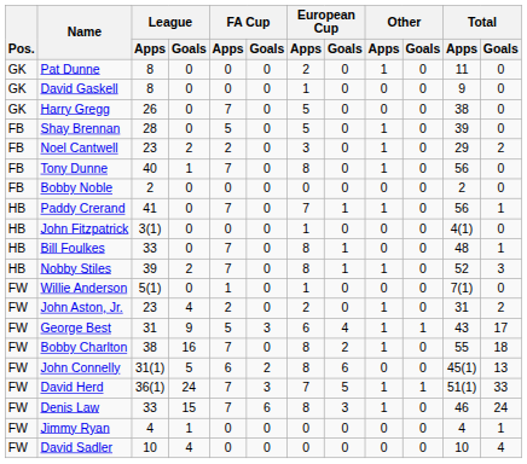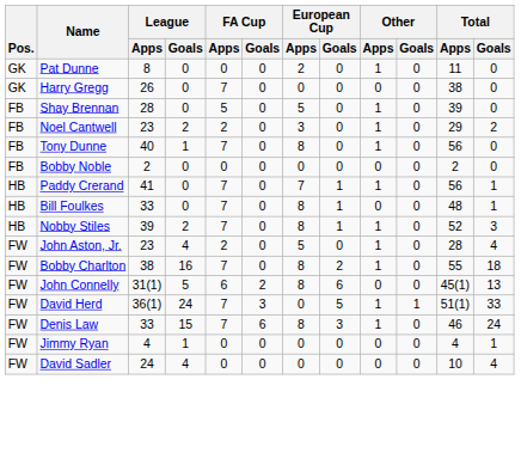 <table class="wikitable" style="text-align:center">
 <tr>
 <th rowspan="2" valign="bottom">Pos.</th>
 <th rowspan="2">Name</th>
 <th colspan="2" width="85">League</th>
 <th colspan="2" width="85">FA Cup</th>
 <th colspan="2" width="85">European Cup</th>
 <th colspan="2" width="85">Other</th>
 <th colspan="2" width="85">Total</th>
 </tr>
 <tr>
 <th>Apps</th>
 <th>Goals</th>
 <th>Apps</th>
 <th>Goals</th>
 <th>Apps</th>
 <th>Goals</th>
 <th>Apps</th>
 <th>Goals</th>
 <th>Apps</th>
 <th>Goals</th>
 </tr>
 <tr>
 <td align="left">GK</td>
 <td align="left"> <a href='#'>Pat Dunne</a></td>
 <td>8</td>
 <td>0</td>
 <td>0</td>
 <td>0</td>
 <td>2</td>
 <td>0</td>
 <td>1</td>
 <td>0</td>
 <td>11</td>
 <td>0</td>
 </tr>
 <tr>
 <td align="left">GK</td>
-<td align="left"> <a href='#'>David Gaskell</a></td>
-<td>8</td>
-<td>0</td>
-<td>0</td>
-<td>0</td>
-<td>1</td>
-<td>0</td>
-<td>0</td>
-<td>0</td>
-<td>9</td>
-<td>0</td>
-</tr>
-<tr>
-<td align="left">GK</td>
 <td align="left"> <a href='#'>Harry Gregg</a></td>
 <td>26</td>
 <td>0</td>
 <td>7</td>
 <td>0</td>
-<td>5</td>
+<td>0</td>
 <td>0</td>
 <td>0</td>
 <td>0</td>
 <td>38</td>
 <td>0</td>
 </tr>
 <tr>
 <td align="left">FB</td>
 <td align="left"> <a href='#'>Shay Brennan</a></td>
 <td>28</td>
 <td>0</td>
 <td>5</td>
 <td>0</td>
 <td>5</td>
 <td>0</td>
 <td>1</td>
 <td>0</td>
 <td>39</td>
 <td>0</td>
 </tr>
 <tr>
 <td align="left">FB</td>
 <td align="left"> <a href='#'>Noel Cantwell</a></td>
 <td>23</td>
 <td>2</td>
 <td>2</td>
 <td>0</td>
 <td>3</td>
 <td>0</td>
 <td>1</td>
 <td>0</td>
 <td>29</td>
 <td>2</td>
 </tr>
 <tr>
 <td align="left">FB</td>
 <td align="left"> <a href='#'>Tony Dunne</a></td>
 <td>40</td>
 <td>1</td>
 <td>7</td>
 <td>0</td>
 <td>8</td>
 <td>0</td>
 <td>1</td>
 <td>0</td>
 <td>56</td>
 <td>0</td>
 </tr>
 <tr>
 <td align="left">FB</td>
 <td align="left"> <a href='#'>Bobby Noble</a></td>
 <td>2</td>
 <td>0</td>
 <td>0</td>
 <td>0</td>
 <td>0</td>
 <td>0</td>
 <td>0</td>
 <td>0</td>
 <td>2</td>
 <td>0</td>
 </tr>
 <tr>
 <td align="left">HB</td>
 <td align="left"> <a href='#'>Paddy Crerand</a></td>
 <td>41</td>
 <td>0</td>
 <td>7</td>
 <td>0</td>
 <td>7</td>
 <td>1</td>
 <td>1</td>
 <td>0</td>
 <td>56</td>
 <td>1</td>
 </tr>
 <tr>
 <td align="left">HB</td>
-<td align="left"> <a href='#'>John Fitzpatrick</a></td>
-<td>3(1)</td>
-<td>0</td>
-<td>0</td>
-<td>0</td>
-<td>1</td>
-<td>0</td>
-<td>0</td>
-<td>0</td>
-<td>4(1)</td>
-<td>0</td>
-</tr>
-<tr>
-<td align="left">HB</td>
 <td align="left"> <a href='#'>Bill Foulkes</a></td>
 <td>33</td>
 <td>0</td>
 <td>7</td>
 <td>0</td>
 <td>8</td>
 <td>1</td>
 <td>0</td>
 <td>0</td>
 <td>48</td>
 <td>1</td>
 </tr>
 <tr>
 <td align="left">HB</td>
 <td align="left"> <a href='#'>Nobby Stiles</a></td>
 <td>39</td>
 <td>2</td>
 <td>7</td>
 <td>0</td>
 <td>8</td>
 <td>1</td>
 <td>1</td>
 <td>0</td>
 <td>52</td>
 <td>3</td>
 </tr>
 <tr>
 <td align="left">FW</td>
-<td align="left"> <a href='#'>Willie Anderson</a></td>
-<td>5(1)</td>
-<td>0</td>
-<td>1</td>
-<td>0</td>
-<td>1</td>
-<td>0</td>
-<td>0</td>
-<td>0</td>
-<td>7(1)</td>
-<td>0</td>
-</tr>
-<tr>
-<td align="left">FW</td>
 <td align="left"> <a href='#'>John Aston, Jr.</a></td>
 <td>23</td>
 <td>4</td>
 <td>2</td>
 <td>0</td>
-<td>2</td>
+<td>5</td>
 <td>0</td>
 <td>1</td>
 <td>0</td>
-<td>31</td>
-<td>2</td>
-</tr>
-<tr>
-<td align="left">FW</td>
-<td align="left"> <a href='#'>George Best</a></td>
-<td>31</td>
-<td>9</td>
-<td>5</td>
-<td>3</td>
-<td>6</td>
+<td>28</td>
 <td>4</td>
-<td>1</td>
-<td>1</td>
-<td>43</td>
-<td>17</td>
 </tr>
 <tr>
 <td align="left">FW</td>
 <td align="left"> <a href='#'>Bobby Charlton</a></td>
 <td>38</td>
 <td>16</td>
 <td>7</td>
 <td>0</td>
 <td>8</td>
 <td>2</td>
 <td>1</td>
 <td>0</td>
 <td>55</td>
 <td>18</td>
 </tr>
 <tr>
 <td align="left">FW</td>
 <td align="left"> <a href='#'>John Connelly</a></td>
 <td>31(1)</td>
 <td>5</td>
 <td>6</td>
 <td>2</td>
 <td>8</td>
 <td>6</td>
 <td>0</td>
 <td>0</td>
 <td>45(1)</td>
 <td>13</td>
 </tr>
 <tr>
 <td align="left">FW</td>
 <td align="left"> <a href='#'>David Herd</a></td>
 <td>36(1)</td>
 <td>24</td>
 <td>7</td>
 <td>3</td>
-<td>7</td>
+<td>0</td>
 <td>5</td>
 <td>1</td>
 <td>1</td>
 <td>51(1)</td>
 <td>33</td>
 </tr>
 <tr>
 <td align="left">FW</td>
 <td align="left"> <a href='#'>Denis Law</a></td>
 <td>33</td>
 <td>15</td>
 <td>7</td>
 <td>6</td>
 <td>8</td>
 <td>3</td>
 <td>1</td>
 <td>0</td>
 <td>46</td>
 <td>24</td>
 </tr>
 <tr>
 <td align="left">FW</td>
 <td align="left"> <a href='#'>Jimmy Ryan</a></td>
 <td>4</td>
 <td>1</td>
 <td>0</td>
 <td>0</td>
 <td>0</td>
 <td>0</td>
 <td>0</td>
 <td>0</td>
 <td>4</td>
 <td>1</td>
 </tr>
 <tr>
 <td align="left">FW</td>
 <td align="left"> <a href='#'>David Sadler</a></td>
-<td>10</td>
+<td>24</td>
 <td>4</td>
 <td>0</td>
 <td>0</td>
 <td>0</td>
 <td>0</td>
 <td>0</td>
 <td>0</td>
 <td>10</td>
 <td>4</td>
 </tr>
 </table>
